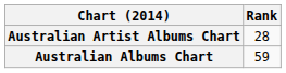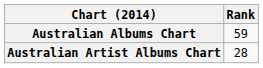 <table class="wikitable sortable plainrowheaders" style="text-align:center">
 <tr>
 <th scope="col">Chart (2014)</th>
 <th scope="col">Rank</th>
 </tr>
 <tr>
+<th scope="row">Australian Albums Chart</th>
+<td>59</td>
+</tr>
+<tr>
 <th scope="row">Australian Artist Albums Chart</th>
 <td>28</td>
 </tr>
-<tr>
-<th scope="row">Australian Albums Chart</th>
-<td>59</td>
-</tr>
 </table>
